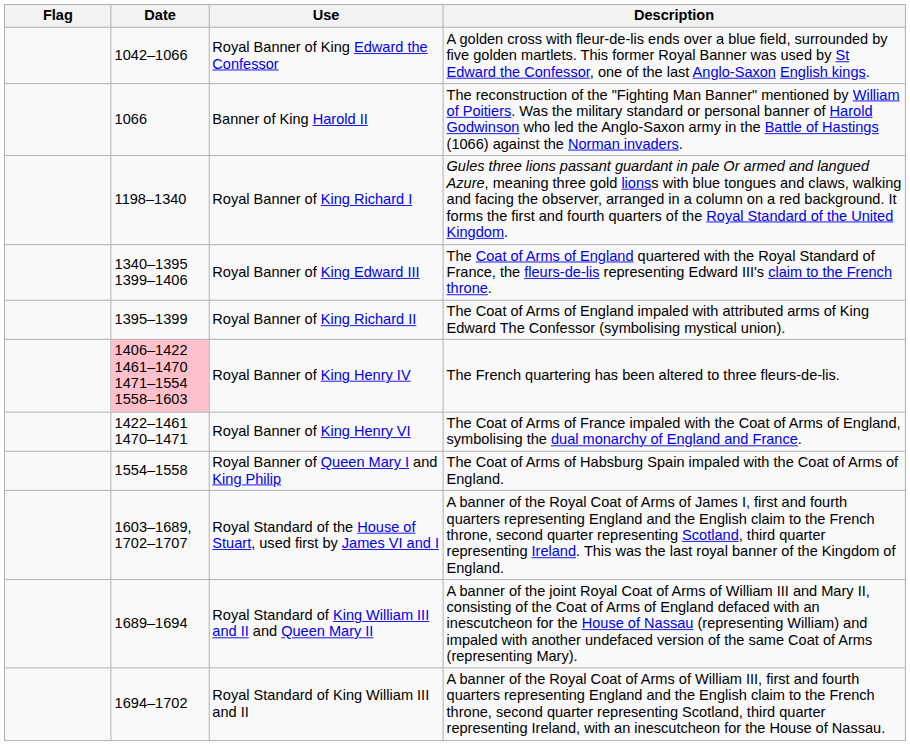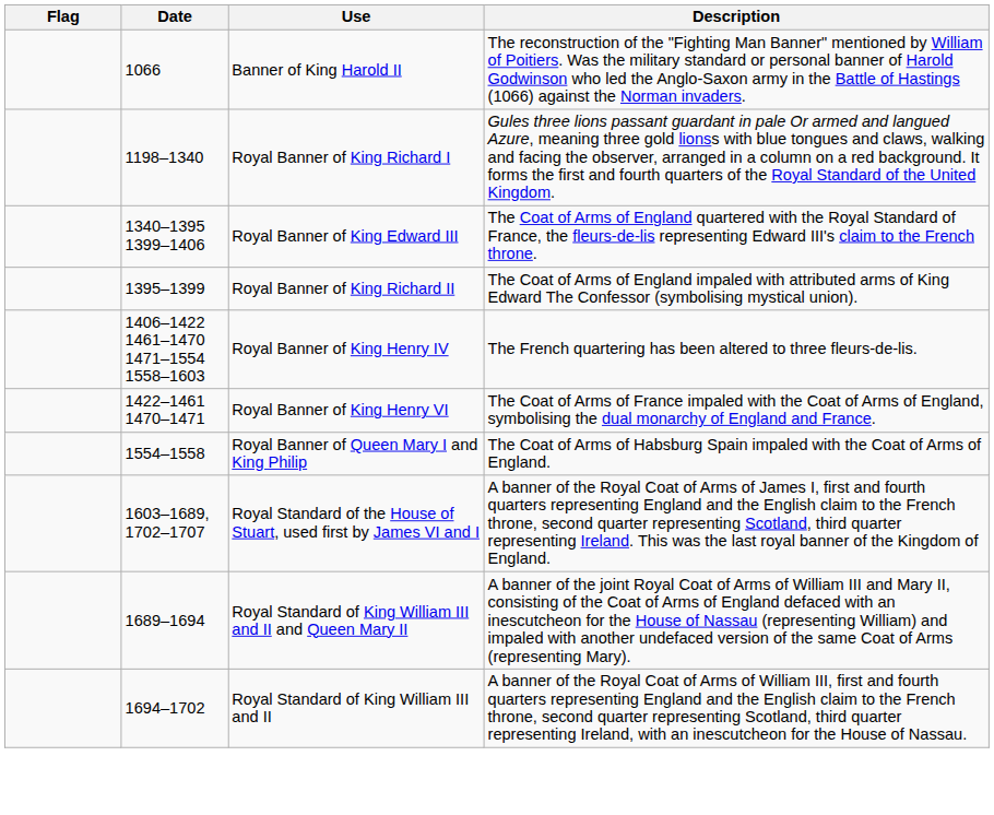 <table class="wikitable">
 <tr>
 <th style="width:110px;">Flag</th>
 <th style="width:100px;">Date</th>
 <th style="width:250px;">Use</th>
 <th style="width:500px;">Description</th>
-</tr>
-<tr>
-<td></td>
-<td>1042–1066</td>
-<td>Royal Banner of King <a href='#'>Edward the Confessor</a></td>
-<td>A golden cross with fleur-de-lis ends over a blue field, surrounded by five golden martlets. This former Royal Banner was used by <a href='#'>St Edward the Confessor</a>, one of the last <a href='#'>Anglo-Saxon</a> <a href='#'>English kings</a>.</td>
 </tr>
 <tr>
 <td></td>
 <td>1066</td>
 <td>Banner of King <a href='#'>Harold II</a></td>
 <td>The reconstruction of the "Fighting Man Banner" mentioned by <a href='#'>William of Poitiers</a>. Was the military standard or personal banner of <a href='#'>Harold Godwinson</a> who led the Anglo-Saxon army in the <a href='#'>Battle of Hastings</a> (1066) against the <a href='#'>Norman invaders</a>.</td>
 </tr>
 <tr>
 <td></td>
 <td>1198–1340</td>
 <td>Royal Banner of <a href='#'>King Richard I</a></td>
 <td><em>Gules three lions passant guardant in pale Or armed and langued Azure</em>, meaning three gold <a href='#'>lions</a>s with blue tongues and claws, walking and facing the observer, arranged in a column on a red background. It forms the first and fourth quarters of the <a href='#'>Royal Standard of the United Kingdom</a>.</td>
 </tr>
 <tr>
 <td></td>
 <td>1340–1395<br>1399–1406</td>
 <td>Royal Banner of <a href='#'>King Edward III</a></td>
 <td>The <a href='#'>Coat of Arms of England</a> quartered with the Royal Standard of France, the <a href='#'>fleurs-de-lis</a> representing Edward III's <a href='#'>claim to the French throne</a>.</td>
 </tr>
 <tr>
 <td></td>
 <td>1395–1399</td>
 <td>Royal Banner of <a href='#'>King Richard II</a></td>
 <td>The Coat of Arms of England impaled with attributed arms of King Edward The Confessor (symbolising mystical union).</td>
 </tr>
 <tr>
 <td></td>
-<td style="background: pink;">1406–1422<br>1461–1470<br>1471–1554<br>1558–1603</td>
+<td>1406–1422<br>1461–1470<br>1471–1554<br>1558–1603</td>
 <td>Royal Banner of <a href='#'>King Henry IV</a></td>
 <td>The French quartering has been altered to three fleurs-de-lis.</td>
 </tr>
 <tr>
 <td></td>
 <td>1422–1461<br>1470–1471</td>
 <td>Royal Banner of <a href='#'>King Henry VI</a></td>
 <td>The Coat of Arms of France impaled with the Coat of Arms of England, symbolising the <a href='#'>dual monarchy of England and France</a>.</td>
 </tr>
 <tr>
 <td></td>
 <td>1554–1558</td>
 <td>Royal Banner of <a href='#'>Queen Mary I</a> and <a href='#'>King Philip</a></td>
 <td>The Coat of Arms of Habsburg Spain impaled with the Coat of Arms of England.</td>
 </tr>
 <tr>
 <td></td>
 <td>1603–1689,<br>1702–1707</td>
 <td>Royal Standard of the <a href='#'>House of Stuart</a>, used first by <a href='#'>James VI and I</a></td>
 <td>A banner of the Royal Coat of Arms of James I, first and fourth quarters representing England and the English claim to the French throne, second quarter representing <a href='#'>Scotland</a>, third quarter representing <a href='#'>Ireland</a>. This was the last royal banner of the Kingdom of England.</td>
 </tr>
 <tr>
 <td></td>
 <td>1689–1694</td>
 <td>Royal Standard of <a href='#'>King William III and II</a> and <a href='#'>Queen Mary II</a></td>
 <td>A banner of the joint Royal Coat of Arms of William III and Mary II, consisting of the Coat of Arms of England defaced with an inescutcheon for the <a href='#'>House of Nassau</a> (representing William) and impaled with another undefaced version of the same Coat of Arms (representing Mary).</td>
 </tr>
 <tr>
 <td></td>
 <td>1694–1702</td>
 <td>Royal Standard of King William III and II</td>
 <td>A banner of the Royal Coat of Arms of William III, first and fourth quarters representing England and the English claim to the French throne, second quarter representing Scotland, third quarter representing Ireland, with an inescutcheon for the House of Nassau.</td>
 </tr>
 </table>
